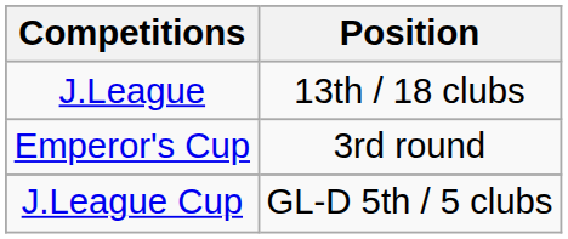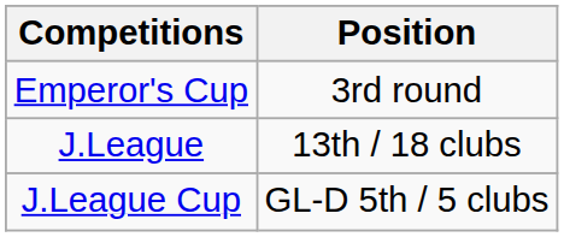 <table class="wikitable" style="text-align:center;">
 <tr>
 <th>Competitions</th>
 <th>Position</th>
 </tr>
 <tr>
+<td><a href='#'>Emperor's Cup</a></td>
+<td>3rd round</td>
+</tr>
+<tr>
 <td><a href='#'>J.League</a></td>
 <td>13th / 18 clubs</td>
-</tr>
-<tr>
-<td><a href='#'>Emperor's Cup</a></td>
-<td>3rd round</td>
 </tr>
 <tr>
 <td><a href='#'>J.League Cup</a></td>
 <td>GL-D 5th / 5 clubs</td>
 </tr>
 </table>
